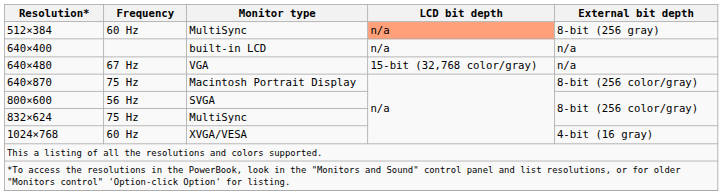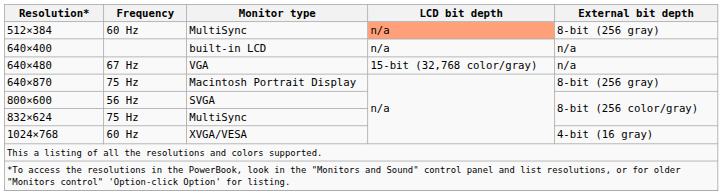 <table class ="wikitable" align="center">
 <tr>
 <th>Resolution*</th>
 <th>Frequency</th>
 <th>Monitor type</th>
 <th>LCD bit depth</th>
 <th>External bit depth</th>
 </tr>
 <tr>
 <td>512×384</td>
 <td>60 Hz</td>
 <td>MultiSync</td>
 <td style="background: lightsalmon;">n/a</td>
 <td>8-bit (256 gray)</td>
 </tr>
 <tr>
 <td>640×400</td>
 <td></td>
 <td>built-in LCD</td>
 <td>n/a</td>
 <td>n/a</td>
 </tr>
 <tr>
 <td>640×480</td>
 <td>67 Hz</td>
 <td>VGA</td>
 <td>15-bit (32,768 color/gray)</td>
 <td>n/a</td>
 </tr>
 <tr>
 <td>640×870</td>
 <td>75 Hz</td>
 <td>Macintosh Portrait Display</td>
 <td rowspan="4">n/a</td>
-<td>8-bit (256 color/gray)</td>
+<td>8-bit (256 gray)</td>
 </tr>
 <tr>
 <td>800×600</td>
 <td>56 Hz</td>
 <td>SVGA</td>
 <td rowspan="2">8-bit (256 color/gray)</td>
 </tr>
 <tr>
 <td>832×624</td>
 <td>75 Hz</td>
 <td>MultiSync</td>
 </tr>
 <tr>
 <td>1024×768</td>
 <td>60 Hz</td>
 <td>XVGA/VESA</td>
 <td>4-bit (16 gray)</td>
 </tr>
 <tr>
 <td colspan="6"><small>This a listing of all the resolutions and colors supported. </small></td>
 </tr>
 <tr>
 <td colspan="6"><small>*To access the resolutions in the PowerBook, look in the "Monitors and Sound" control panel and list resolutions, or for older "Monitors control" 'Option-click Option' for listing.</small></td>
 </tr>
 <tr>
 </tr>
 </table>
